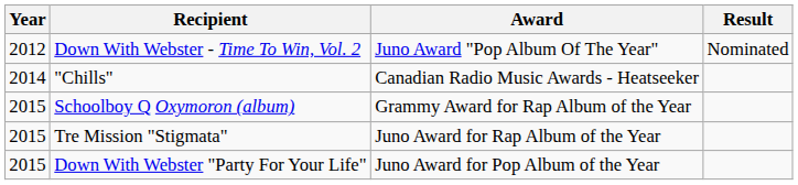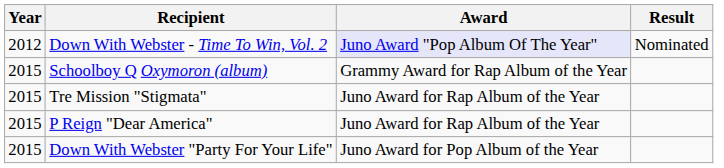 <table class="wikitable">
 <tr>
 <th>Year</th>
 <th>Recipient</th>
 <th>Award</th>
 <th>Result</th>
 </tr>
 <tr>
 <td>2012</td>
 <td><a href='#'>Down With Webster</a> - <em><a href='#'>Time To Win, Vol. 2</a></em></td>
-<td><a href='#'>Juno Award</a> "Pop Album Of The Year"</td>
+<td style="background: lavender;"><a href='#'>Juno Award</a> "Pop Album Of The Year"</td>
 <td>Nominated</td>
-</tr>
-<tr>
-<td>2014</td>
-<td>"Chills"</td>
-<td>Canadian Radio Music Awards - Heatseeker</td>
-<td></td>
 </tr>
 <tr>
 <td>2015</td>
 <td><a href='#'>Schoolboy Q</a> <em><a href='#'>Oxymoron (album)</a></em></td>
 <td>Grammy Award for Rap Album of the Year</td>
 <td></td>
 </tr>
 <tr>
 <td>2015</td>
 <td>Tre Mission "Stigmata"</td>
 <td>Juno Award for Rap Album of the Year</td>
 <td></td>
 </tr>
 <tr>
 <td>2015</td>
+<td><a href='#'>P Reign</a>  "Dear America"</td>
+<td>Juno Award for Rap Album of the Year</td>
+<td></td>
+</tr>
+<tr>
+<td>2015</td>
 <td><a href='#'>Down With Webster</a>  "Party For Your Life"</td>
 <td>Juno Award for Pop Album of the Year</td>
 <td></td>
 </tr>
 </table>
